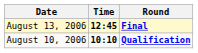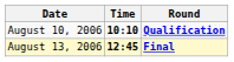 <table class="wikitable">
 <tr>
 <th>Date</th>
 <th>Time</th>
 <th>Round</th>
 </tr>
+<tr>
+<td>August 10, 2006</td>
+<td><strong>10:10</strong></td>
+<td><strong><a href='#'>Qualification</a></strong></td>
+</tr>
 <tr style=background:lemonchiffon>
 <td>August 13, 2006</td>
 <td><strong>12:45</strong></td>
 <td><strong><a href='#'>Final</a></strong></td>
 </tr>
-<tr>
-<td>August 10, 2006</td>
-<td><strong>10:10</strong></td>
-<td><strong><a href='#'>Qualification</a></strong></td>
-</tr>
 </table>
